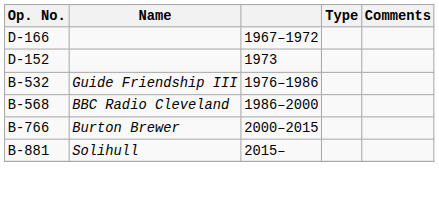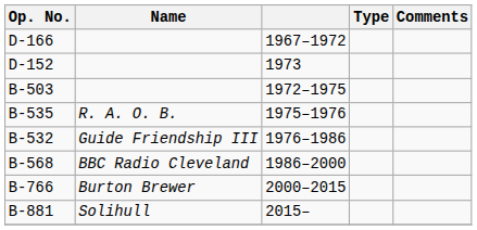 <table class="wikitable">
 <tr>
 <th>Op. No.</th>
 <th>Name</th>
 <th></th>
 <th>Type</th>
 <th>Comments</th>
 </tr>
 <tr>
 <td>D-166</td>
 <td></td>
 <td>1967–1972</td>
 <td></td>
 <td></td>
 </tr>
 <tr>
 <td>D-152</td>
 <td></td>
 <td>1973</td>
+<td></td>
+<td></td>
+</tr>
+<tr>
+<td>B-503</td>
+<td></td>
+<td>1972–1975</td>
+<td></td>
+<td></td>
+</tr>
+<tr>
+<td>B-535</td>
+<td><em>R. A. O. B.</em></td>
+<td>1975–1976</td>
 <td></td>
 <td></td>
 </tr>
 <tr>
 <td>B-532</td>
 <td><em>Guide Friendship III</em></td>
 <td>1976–1986</td>
 <td></td>
 <td></td>
 </tr>
 <tr>
 <td>B-568</td>
 <td><em>BBC Radio Cleveland</em></td>
 <td>1986–2000</td>
 <td></td>
 <td></td>
 </tr>
 <tr>
 <td>B-766</td>
 <td><em>Burton Brewer</em></td>
 <td>2000–2015</td>
 <td></td>
 <td></td>
 </tr>
 <tr>
 <td>B-881</td>
 <td><em>Solihull</em></td>
 <td>2015–</td>
 <td></td>
 <td></td>
 </tr>
 <tr>
 </tr>
 </table>
